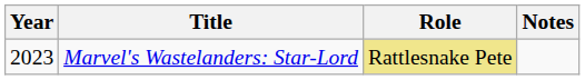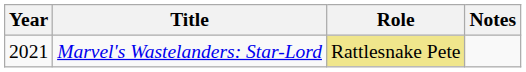 <table class=wikitable>
 <tr>
 <th>Year</th>
 <th>Title</th>
 <th>Role</th>
 <th>Notes</th>
 </tr>
 <tr>
-<td>2023</td>
+<td>2021</td>
 <td><em><a href='#'>Marvel's Wastelanders: Star-Lord</a></em></td>
 <td style="background: khaki;">Rattlesnake Pete</td>
 <td></td>
 </tr>
 </table>
